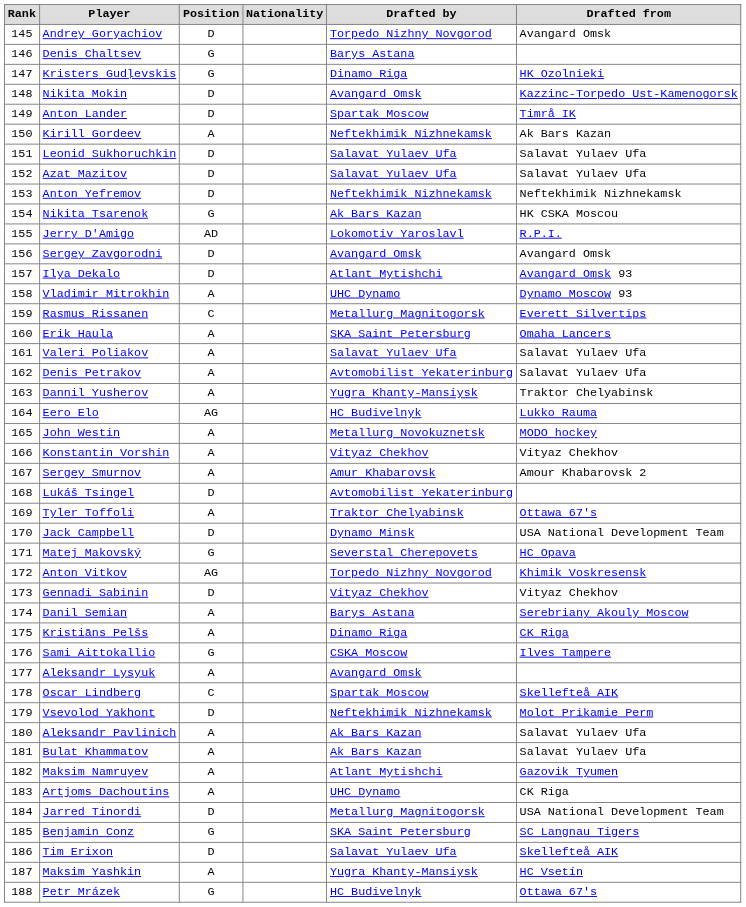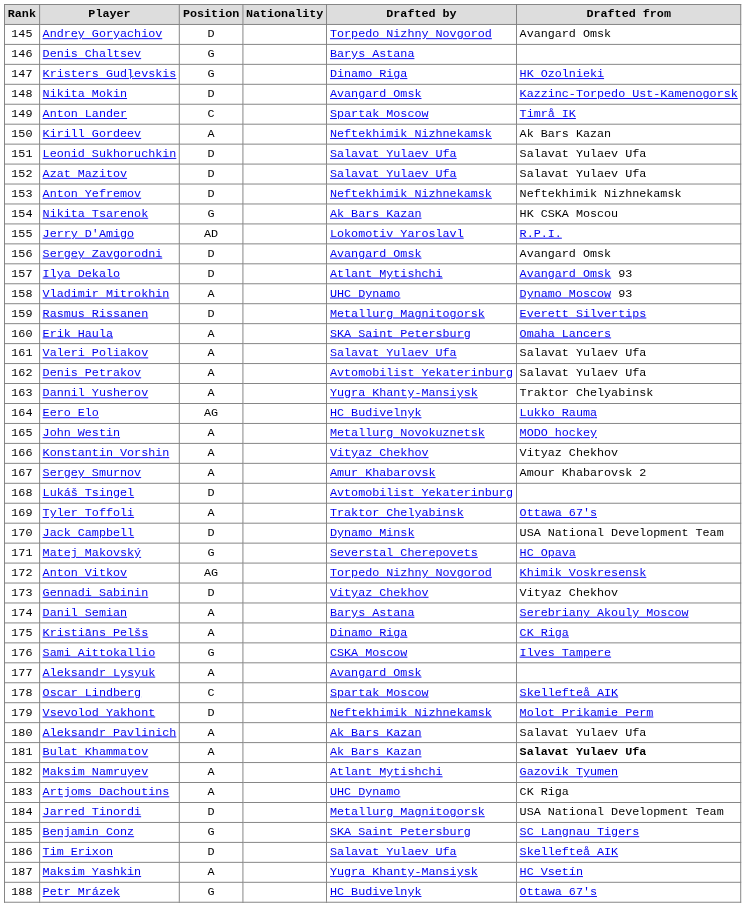 <table cellpadding="3" cellspacing="0" border="1" style="font-size: 95%; text-align: left; border: gray solid 1px; border-collapse: collapse;">
 <tr bgcolor="#dddddd" align="center">
 <th>Rank</th>
 <th>Player</th>
 <th>Position</th>
 <th>Nationality</th>
 <th>Drafted by</th>
 <th>Drafted from</th>
 </tr>
 <tr>
 <td align="center">145</td>
 <td><a href='#'>Andrey Goryachiov</a></td>
 <td align="center">D</td>
 <td></td>
 <td><a href='#'>Torpedo Nizhny Novgorod</a></td>
 <td>Avangard Omsk</td>
 </tr>
 <tr>
 <td align="center">146</td>
 <td><a href='#'>Denis Chaltsev</a></td>
 <td align="center">G</td>
 <td></td>
 <td><a href='#'>Barys Astana</a></td>
 <td></td>
 </tr>
 <tr>
 <td align="center">147</td>
 <td><a href='#'>Kristers Gudļevskis</a></td>
 <td align="center">G</td>
 <td></td>
 <td><a href='#'>Dinamo Riga</a></td>
 <td><a href='#'>HK Ozolnieki</a></td>
 </tr>
 <tr>
 <td align="center">148</td>
 <td><a href='#'>Nikita Mokin</a></td>
 <td align="center">D</td>
 <td></td>
 <td><a href='#'>Avangard Omsk</a></td>
 <td><a href='#'>Kazzinc-Torpedo Ust-Kamenogorsk</a></td>
 </tr>
 <tr>
 <td align="center">149</td>
 <td><a href='#'>Anton Lander</a></td>
-<td align="center">D</td>
+<td align="center">C</td>
 <td></td>
 <td><a href='#'>Spartak Moscow</a></td>
 <td><a href='#'>Timrå IK</a></td>
 </tr>
 <tr>
 <td align="center">150</td>
 <td><a href='#'>Kirill Gordeev</a></td>
 <td align="center">A</td>
 <td></td>
 <td><a href='#'>Neftekhimik Nizhnekamsk</a></td>
 <td>Ak Bars Kazan</td>
 </tr>
 <tr>
 <td align="center">151</td>
 <td><a href='#'>Leonid Sukhoruchkin</a></td>
 <td align="center">D</td>
 <td></td>
 <td><a href='#'>Salavat Yulaev Ufa</a></td>
 <td>Salavat Yulaev Ufa</td>
 </tr>
 <tr>
 <td align="center">152</td>
 <td><a href='#'>Azat Mazitov</a></td>
 <td align="center">D</td>
 <td></td>
 <td><a href='#'>Salavat Yulaev Ufa</a></td>
 <td>Salavat Yulaev Ufa</td>
 </tr>
 <tr>
 <td align="center">153</td>
 <td><a href='#'>Anton Yefremov</a></td>
 <td align="center">D</td>
 <td></td>
 <td><a href='#'>Neftekhimik Nizhnekamsk</a></td>
 <td>Neftekhimik Nizhnekamsk</td>
 </tr>
 <tr>
 <td align="center">154</td>
 <td><a href='#'>Nikita Tsarenok</a></td>
 <td align="center">G</td>
 <td></td>
 <td><a href='#'>Ak Bars Kazan</a></td>
 <td>HK CSKA Moscou</td>
 </tr>
 <tr>
 <td align="center">155</td>
 <td><a href='#'>Jerry D'Amigo</a></td>
 <td align="center">AD</td>
 <td></td>
 <td><a href='#'>Lokomotiv Yaroslavl</a></td>
 <td><a href='#'>R.P.I.</a></td>
 </tr>
 <tr>
 <td align="center">156</td>
 <td><a href='#'>Sergey Zavgorodni</a></td>
 <td align="center">D</td>
 <td></td>
 <td><a href='#'>Avangard Omsk</a></td>
 <td>Avangard Omsk</td>
 </tr>
 <tr>
 <td align="center">157</td>
 <td><a href='#'>Ilya Dekalo</a></td>
 <td align="center">D</td>
 <td></td>
 <td><a href='#'>Atlant Mytishchi</a></td>
 <td><a href='#'>Avangard Omsk</a> 93</td>
 </tr>
 <tr>
 <td align="center">158</td>
 <td><a href='#'>Vladimir Mitrokhin</a></td>
 <td align="center">A</td>
 <td></td>
 <td><a href='#'>UHC Dynamo</a></td>
 <td><a href='#'>Dynamo Moscow</a> 93</td>
 </tr>
 <tr>
 <td align="center">159</td>
 <td><a href='#'>Rasmus Rissanen</a></td>
-<td align="center">C</td>
+<td align="center">D</td>
 <td></td>
 <td><a href='#'>Metallurg Magnitogorsk</a></td>
 <td><a href='#'>Everett Silvertips</a></td>
 </tr>
 <tr>
 <td align="center">160</td>
 <td><a href='#'>Erik Haula</a></td>
 <td align="center">A</td>
 <td></td>
 <td><a href='#'>SKA Saint Petersburg</a></td>
 <td><a href='#'>Omaha Lancers</a></td>
 </tr>
 <tr>
 <td align="center">161</td>
 <td><a href='#'>Valeri Poliakov</a></td>
 <td align="center">A</td>
 <td></td>
 <td><a href='#'>Salavat Yulaev Ufa</a></td>
 <td>Salavat Yulaev Ufa</td>
 </tr>
 <tr>
 <td align="center">162</td>
 <td><a href='#'>Denis Petrakov</a></td>
 <td align="center">A</td>
 <td></td>
 <td><a href='#'>Avtomobilist Yekaterinburg</a></td>
 <td>Salavat Yulaev Ufa</td>
 </tr>
 <tr>
 <td align="center">163</td>
 <td><a href='#'>Dannil Yusherov</a></td>
 <td align="center">A</td>
 <td></td>
 <td><a href='#'>Yugra Khanty-Mansiysk</a></td>
 <td>Traktor Chelyabinsk</td>
 </tr>
 <tr>
 <td align="center">164</td>
 <td><a href='#'>Eero Elo</a></td>
 <td align="center">AG</td>
 <td></td>
 <td><a href='#'>HC Budivelnyk</a></td>
 <td><a href='#'>Lukko Rauma</a></td>
 </tr>
 <tr>
 <td align="center">165</td>
 <td><a href='#'>John Westin</a></td>
 <td align="center">A</td>
 <td></td>
 <td><a href='#'>Metallurg Novokuznetsk</a></td>
 <td><a href='#'>MODO hockey</a></td>
 </tr>
 <tr>
 <td align="center">166</td>
 <td><a href='#'>Konstantin Vorshin</a></td>
 <td align="center">A</td>
 <td></td>
 <td><a href='#'>Vityaz Chekhov</a></td>
 <td>Vityaz Chekhov</td>
 </tr>
 <tr>
 <td align="center">167</td>
 <td><a href='#'>Sergey Smurnov</a></td>
 <td align="center">A</td>
 <td></td>
 <td><a href='#'>Amur Khabarovsk</a></td>
 <td>Amour Khabarovsk 2</td>
 </tr>
 <tr>
 <td align="center">168</td>
 <td><a href='#'>Lukáš Tsingel</a></td>
 <td align="center">D</td>
 <td></td>
 <td><a href='#'>Avtomobilist Yekaterinburg</a></td>
 <td></td>
 </tr>
 <tr>
 <td align="center">169</td>
 <td><a href='#'>Tyler Toffoli</a></td>
 <td align="center">A</td>
 <td></td>
 <td><a href='#'>Traktor Chelyabinsk</a></td>
 <td><a href='#'>Ottawa 67's</a></td>
 </tr>
 <tr>
 <td align="center">170</td>
 <td><a href='#'>Jack Campbell</a></td>
 <td align="center">D</td>
 <td></td>
 <td><a href='#'>Dynamo Minsk</a></td>
 <td>USA National Development Team</td>
 </tr>
 <tr>
 <td align="center">171</td>
 <td><a href='#'>Matej Makovský</a></td>
 <td align="center">G</td>
 <td></td>
 <td><a href='#'>Severstal Cherepovets</a></td>
 <td><a href='#'>HC Opava</a></td>
 </tr>
 <tr>
 <td align="center">172</td>
 <td><a href='#'>Anton Vitkov</a></td>
 <td align="center">AG</td>
 <td></td>
 <td><a href='#'>Torpedo Nizhny Novgorod</a></td>
 <td><a href='#'>Khimik Voskresensk</a></td>
 </tr>
 <tr>
 <td align="center">173</td>
 <td><a href='#'>Gennadi Sabinin</a></td>
 <td align="center">D</td>
 <td></td>
 <td><a href='#'>Vityaz Chekhov</a></td>
 <td>Vityaz Chekhov</td>
 </tr>
 <tr>
 <td align="center">174</td>
 <td><a href='#'>Danil Semian</a></td>
 <td align="center">A</td>
 <td></td>
 <td><a href='#'>Barys Astana</a></td>
 <td><a href='#'>Serebriany Akouly Moscow</a></td>
 </tr>
 <tr>
 <td align="center">175</td>
 <td><a href='#'>Kristiāns Pelšs</a></td>
 <td align="center">A</td>
 <td></td>
 <td><a href='#'>Dinamo Riga</a></td>
 <td><a href='#'>CK Riga</a></td>
 </tr>
 <tr>
 <td align="center">176</td>
 <td><a href='#'>Sami Aittokallio</a></td>
 <td align="center">G</td>
 <td></td>
 <td><a href='#'>CSKA Moscow</a></td>
 <td><a href='#'>Ilves Tampere</a></td>
 </tr>
 <tr>
 <td align="center">177</td>
 <td><a href='#'>Aleksandr Lysyuk</a></td>
 <td align="center">A</td>
 <td></td>
 <td><a href='#'>Avangard Omsk</a></td>
 <td></td>
 </tr>
 <tr>
 <td align="center">178</td>
 <td><a href='#'>Oscar Lindberg</a></td>
 <td align="center">C</td>
 <td></td>
 <td><a href='#'>Spartak Moscow</a></td>
 <td><a href='#'>Skellefteå AIK</a></td>
 </tr>
 <tr>
 <td align="center">179</td>
 <td><a href='#'>Vsevolod Yakhont</a></td>
 <td align="center">D</td>
 <td></td>
 <td><a href='#'>Neftekhimik Nizhnekamsk</a></td>
 <td><a href='#'>Molot Prikamie Perm</a></td>
 </tr>
 <tr>
 <td align="center">180</td>
 <td><a href='#'>Aleksandr Pavlinich</a></td>
 <td align="center">A</td>
 <td></td>
 <td><a href='#'>Ak Bars Kazan</a></td>
 <td>Salavat Yulaev Ufa</td>
 </tr>
 <tr>
 <td align="center">181</td>
 <td><a href='#'>Bulat Khammatov</a></td>
 <td align="center">A</td>
 <td></td>
 <td><a href='#'>Ak Bars Kazan</a></td>
-<td>Salavat Yulaev Ufa</td>
+<td><strong>Salavat Yulaev Ufa</strong></td>
 </tr>
 <tr>
 <td align="center">182</td>
 <td><a href='#'>Maksim Namruyev</a></td>
 <td align="center">A</td>
 <td></td>
 <td><a href='#'>Atlant Mytishchi</a></td>
 <td><a href='#'>Gazovik Tyumen</a></td>
 </tr>
 <tr>
 <td align="center">183</td>
 <td><a href='#'>Artjoms Dachoutins</a></td>
 <td align="center">A</td>
 <td></td>
 <td><a href='#'>UHC Dynamo</a></td>
 <td>CK Riga</td>
 </tr>
 <tr>
 <td align="center">184</td>
 <td><a href='#'>Jarred Tinordi</a></td>
 <td align="center">D</td>
 <td></td>
 <td><a href='#'>Metallurg Magnitogorsk</a></td>
 <td>USA National Development Team</td>
 </tr>
 <tr>
 <td align="center">185</td>
 <td><a href='#'>Benjamin Conz</a></td>
 <td align="center">G</td>
 <td></td>
 <td><a href='#'>SKA Saint Petersburg</a></td>
 <td><a href='#'>SC Langnau Tigers</a></td>
 </tr>
 <tr>
 <td align="center">186</td>
 <td><a href='#'>Tim Erixon</a></td>
 <td align="center">D</td>
 <td></td>
 <td><a href='#'>Salavat Yulaev Ufa</a></td>
 <td><a href='#'>Skellefteå AIK</a></td>
 </tr>
 <tr>
 <td align="center">187</td>
 <td><a href='#'>Maksim Yashkin</a></td>
 <td align="center">A</td>
 <td></td>
 <td><a href='#'>Yugra Khanty-Mansiysk</a></td>
 <td><a href='#'>HC Vsetín</a></td>
 </tr>
 <tr>
 <td align="center">188</td>
 <td><a href='#'>Petr Mrázek</a></td>
 <td align="center">G</td>
 <td></td>
 <td><a href='#'>HC Budivelnyk</a></td>
 <td><a href='#'>Ottawa 67's</a></td>
 </tr>
 </table>
